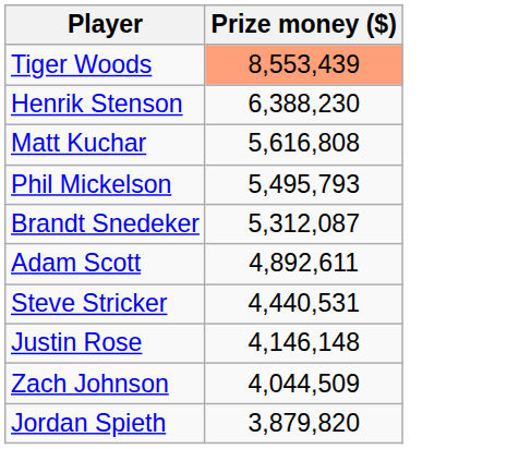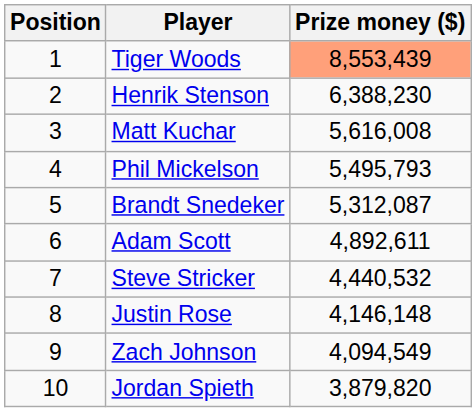 <table class="wikitable">
 <tr>
+<th>Position</th>
 <th>Player</th>
 <th>Prize money ($)</th>
 </tr>
 <tr>
+<td align=center>1</td>
 <td> <a href='#'>Tiger Woods</a></td>
 <td align=center style="background: lightsalmon;">8,553,439</td>
 </tr>
 <tr>
+<td align=center>2</td>
 <td> <a href='#'>Henrik Stenson</a></td>
 <td align=center>6,388,230</td>
 </tr>
 <tr>
+<td align=center>3</td>
 <td> <a href='#'>Matt Kuchar</a></td>
-<td align=center>5,616,808</td>
+<td align=center>5,616,008</td>
 </tr>
 <tr>
+<td align=center>4</td>
 <td> <a href='#'>Phil Mickelson</a></td>
 <td align=center>5,495,793</td>
 </tr>
 <tr>
+<td align=center>5</td>
 <td> <a href='#'>Brandt Snedeker</a></td>
 <td align=center>5,312,087</td>
 </tr>
 <tr>
+<td align=center>6</td>
 <td> <a href='#'>Adam Scott</a></td>
 <td align=center>4,892,611</td>
 </tr>
 <tr>
+<td align=center>7</td>
 <td> <a href='#'>Steve Stricker</a></td>
-<td align=center>4,440,531</td>
+<td align=center>4,440,532</td>
 </tr>
 <tr>
+<td align=center>8</td>
 <td> <a href='#'>Justin Rose</a></td>
 <td align=center>4,146,148</td>
 </tr>
 <tr>
+<td align=center>9</td>
 <td> <a href='#'>Zach Johnson</a></td>
-<td align=center>4,044,509</td>
+<td align=center>4,094,549</td>
 </tr>
 <tr>
+<td align=center>10</td>
 <td> <a href='#'>Jordan Spieth</a></td>
 <td align=center>3,879,820</td>
 </tr>
 </table>
